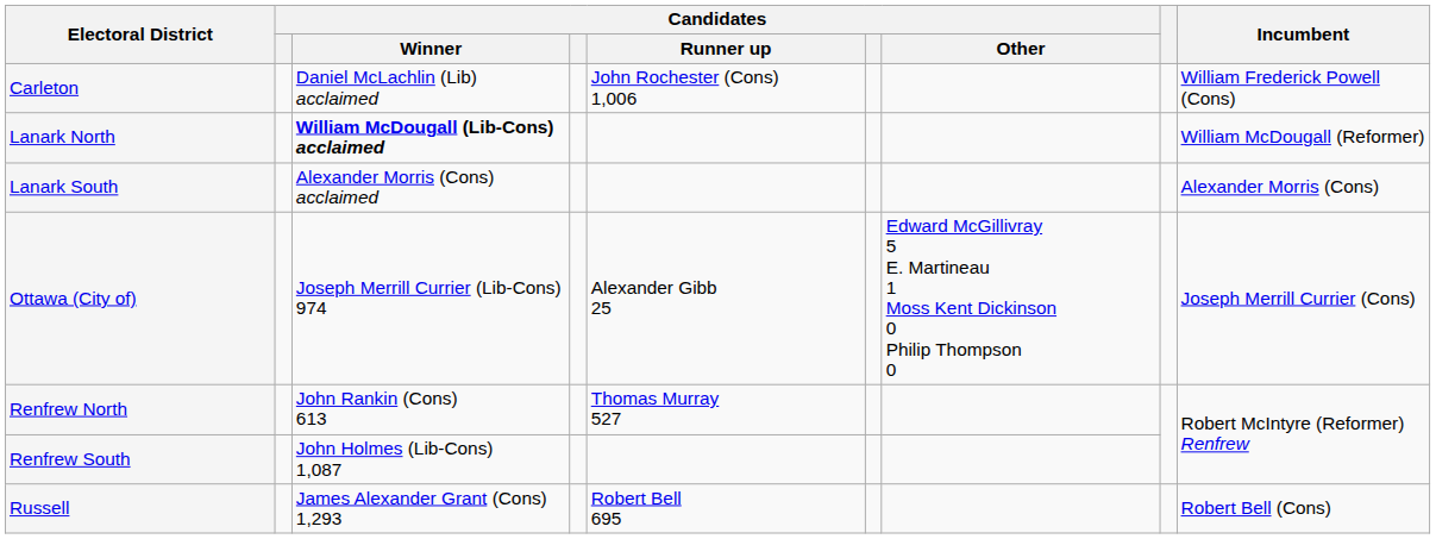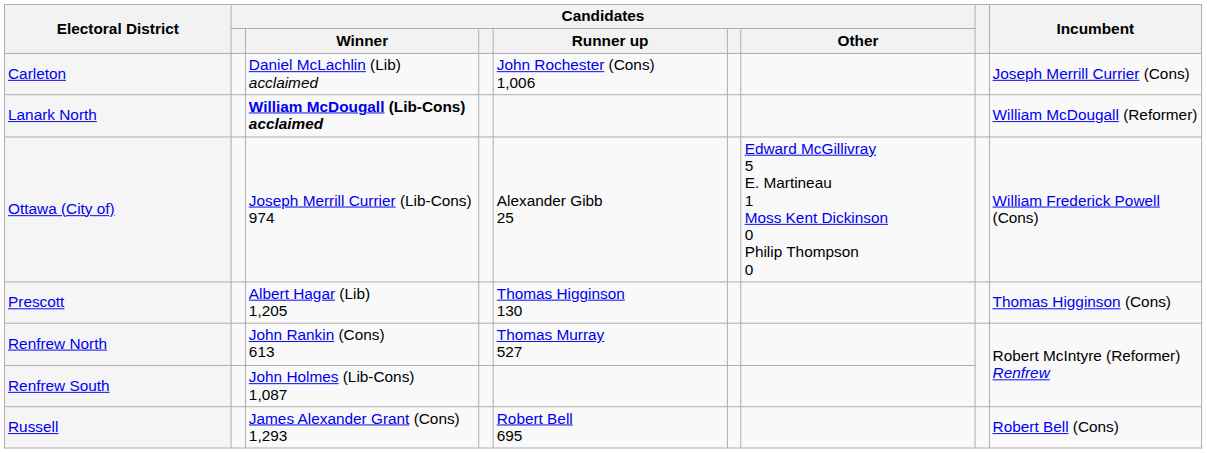 <table class="wikitable">
 <tr>
 <th width=16% rowspan=2>Electoral District</th>
 <th colspan=6>Candidates</th>
 <th width=1% rowspan=2> </th>
 <th width=15% rowspan=2>Incumbent</th>
 </tr>
 <tr>
 <th width=1%> </th>
 <th width=16.5%>Winner</th>
 <th width=1%> </th>
 <th width=16.5%>Runner up</th>
 <th width=1%> </th>
 <th width=16.5%>Other</th>
 </tr>
 <tr>
 <td style="background:whitesmoke;"><a href='#'>Carleton</a></td>
 <td></td>
 <td><a href='#'>Daniel McLachlin</a> (Lib)<br> <em>acclaimed</em></td>
 <td></td>
 <td><a href='#'>John Rochester</a> (Cons) <br> 1,006</td>
 <td></td>
 <td></td>
 <td></td>
-<td><a href='#'>William Frederick Powell</a> (Cons)</td>
+<td><a href='#'>Joseph Merrill Currier</a> (Cons)</td>
 </tr>
 <tr>
 <td style="background:whitesmoke;"><a href='#'>Lanark North</a></td>
 <td></td>
 <td><strong><a href='#'>William McDougall</a> (Lib-Cons)<br> <em>acclaimed</em></strong></td>
 <td></td>
 <td></td>
 <td></td>
 <td></td>
 <td></td>
 <td><a href='#'>William McDougall</a> (Reformer)</td>
 </tr>
 <tr>
-<td style="background:whitesmoke;"><a href='#'>Lanark South</a></td>
-<td></td>
-<td><a href='#'>Alexander Morris</a> (Cons)<br> <em>acclaimed</em></td>
-<td></td>
-<td></td>
-<td></td>
-<td></td>
-<td></td>
-<td><a href='#'>Alexander Morris</a> (Cons)</td>
-</tr>
-<tr>
 <td style="background:whitesmoke;"><a href='#'>Ottawa (City of)</a></td>
 <td></td>
 <td><a href='#'>Joseph Merrill Currier</a> (Lib-Cons)<br> 974</td>
 <td></td>
 <td>Alexander Gibb <br> 25</td>
 <td></td>
 <td><a href='#'>Edward McGillivray</a><br> 5 <br> E. Martineau <br> 1 <br> <a href='#'>Moss Kent Dickinson</a> <br> 0 <br> Philip Thompson <br> 0</td>
 <td></td>
-<td><a href='#'>Joseph Merrill Currier</a> (Cons)</td>
+<td><a href='#'>William Frederick Powell</a> (Cons)</td>
+</tr>
+<tr>
+<td style="background:whitesmoke;"><a href='#'>Prescott</a></td>
+<td></td>
+<td><a href='#'>Albert Hagar</a> (Lib)<br> 1,205</td>
+<td></td>
+<td><a href='#'>Thomas Higginson</a> <br> 130</td>
+<td></td>
+<td></td>
+<td></td>
+<td><a href='#'>Thomas Higginson</a> (Cons)</td>
 </tr>
 <tr>
 <td style="background:whitesmoke;"><a href='#'>Renfrew North</a></td>
 <td></td>
 <td><a href='#'>John Rankin</a> (Cons)<br> 613</td>
 <td></td>
 <td><a href='#'>Thomas Murray</a> <br> 527</td>
 <td></td>
 <td></td>
 <td rowspan="2"></td>
 <td rowspan="2">Robert McIntyre (Reformer) <br><span><em><a href='#'>Renfrew</a></em></span></td>
 </tr>
 <tr>
 <td style="background:whitesmoke;"><a href='#'>Renfrew South</a></td>
 <td></td>
 <td><a href='#'>John Holmes</a> (Lib-Cons)<br> 1,087</td>
 <td></td>
 <td></td>
 <td></td>
 <td></td>
 </tr>
 <tr>
 <td style="background:whitesmoke;"><a href='#'>Russell</a></td>
 <td></td>
 <td><a href='#'>James Alexander Grant</a> (Cons)<br> 1,293</td>
 <td></td>
 <td><a href='#'>Robert Bell</a> <br> 695</td>
 <td></td>
 <td></td>
 <td></td>
 <td><a href='#'>Robert Bell</a> (Cons)</td>
 </tr>
 </table>
